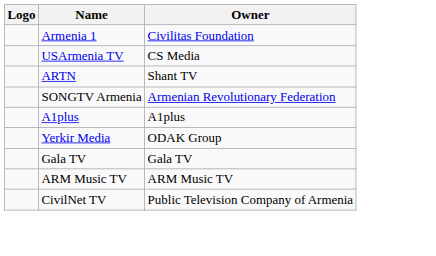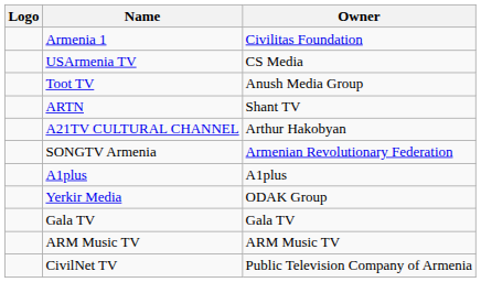 <table class="wikitable">
 <tr>
 <th>Logo</th>
 <th>Name</th>
 <th>Owner</th>
 </tr>
 <tr>
 <td></td>
 <td><a href='#'>Armenia 1</a></td>
 <td><a href='#'>Civilitas Foundation</a></td>
 </tr>
 <tr>
 <td></td>
 <td><a href='#'>USArmenia TV</a></td>
 <td>CS Media</td>
 </tr>
 <tr>
 <td></td>
+<td><a href='#'>Toot TV</a></td>
+<td>Anush Media Group</td>
+</tr>
+<tr>
+<td></td>
 <td><a href='#'>ARTN</a></td>
 <td>Shant TV</td>
+</tr>
+<tr>
+<td></td>
+<td><a href='#'>A21TV CULTURAL CHANNEL</a></td>
+<td>Arthur Hakobyan</td>
 </tr>
 <tr>
 <td></td>
 <td>SONGTV Armenia</td>
 <td><a href='#'>Armenian Revolutionary Federation</a></td>
 </tr>
 <tr>
 <td></td>
 <td><a href='#'>A1plus</a></td>
 <td>A1plus</td>
 </tr>
 <tr>
 <td></td>
 <td><a href='#'>Yerkir Media</a></td>
 <td>ODAK Group</td>
 </tr>
 <tr>
 <td></td>
 <td>Gala TV</td>
 <td>Gala TV</td>
 </tr>
 <tr>
 <td></td>
 <td>ARM Music TV</td>
 <td>ARM Music TV</td>
 </tr>
 <tr>
 <td></td>
 <td>CivilNet TV</td>
 <td>Public Television Company of Armenia</td>
 </tr>
 </table>
